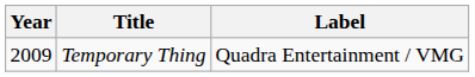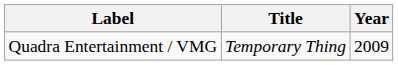 <table class="wikitable">
 <tr>
+<th>Label</th>
+<th>Title</th>
 <th>Year</th>
-<th>Title</th>
-<th>Label</th>
 </tr>
 <tr>
+<td>Quadra Entertainment / VMG</td>
+<td><em>Temporary Thing</em></td>
 <td>2009</td>
-<td><em>Temporary Thing</em></td>
-<td>Quadra Entertainment / VMG</td>
 </tr>
 </table>
